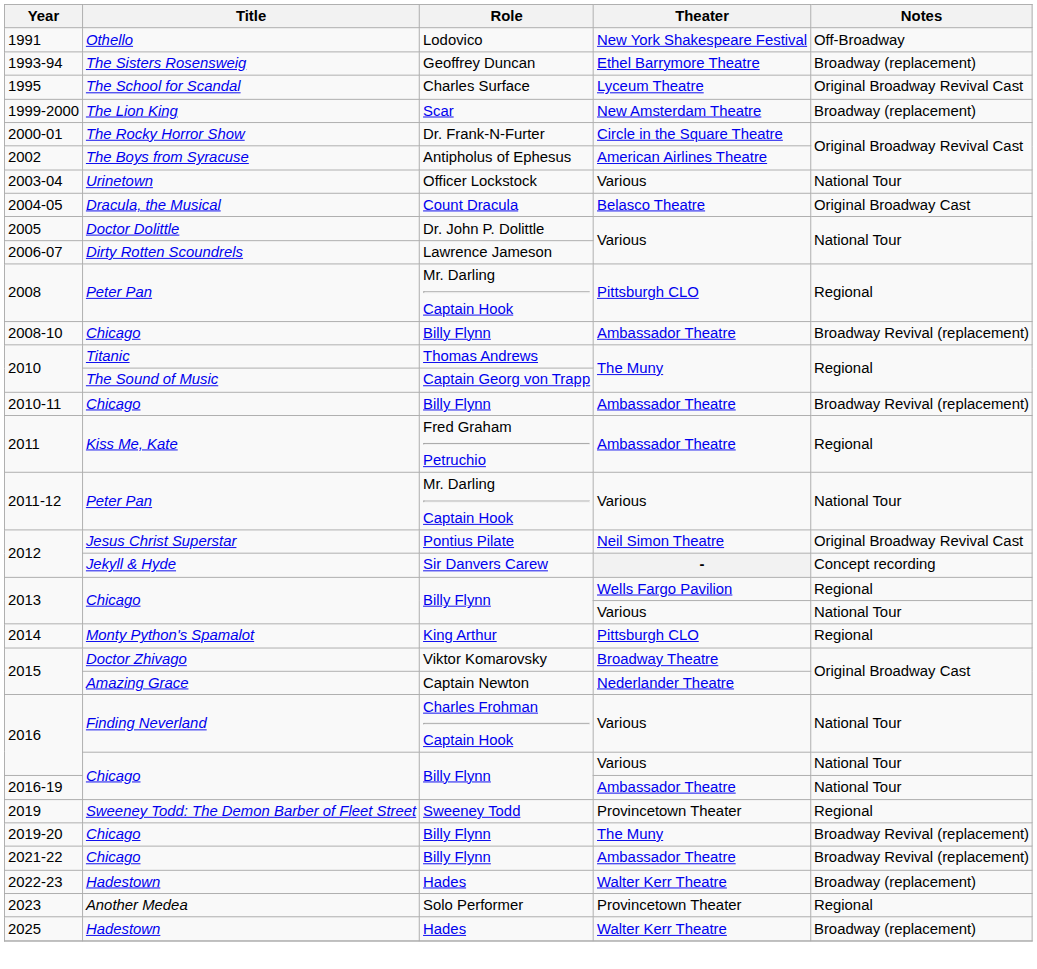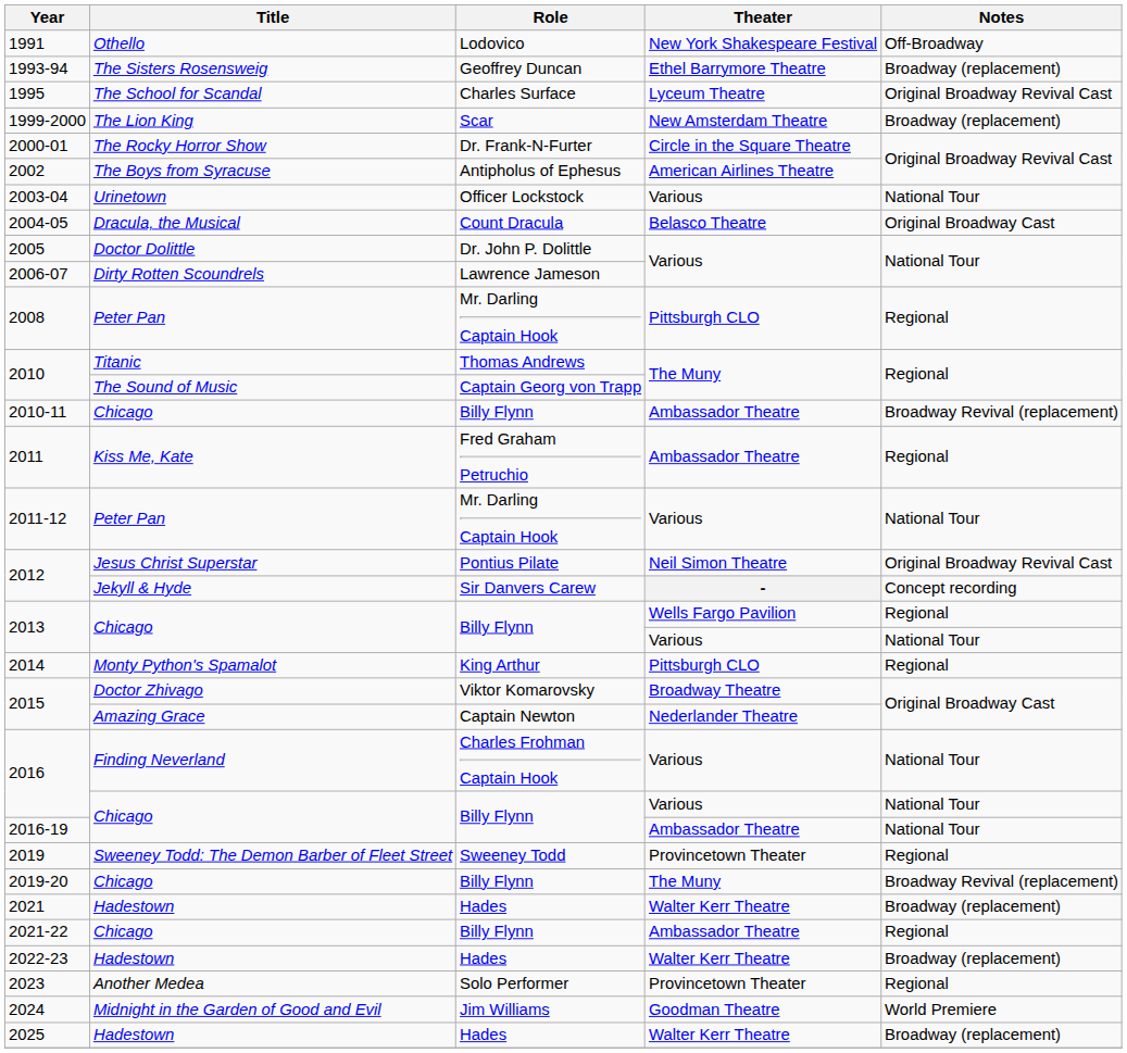 <table class="wikitable">
 <tr>
 <th>Year</th>
 <th>Title</th>
 <th>Role</th>
 <th>Theater</th>
 <th>Notes</th>
 </tr>
 <tr>
 <td>1991</td>
 <td><em><a href='#'>Othello</a></em></td>
 <td>Lodovico</td>
 <td><a href='#'>New York Shakespeare Festival</a></td>
 <td>Off-Broadway</td>
 </tr>
 <tr>
 <td>1993-94</td>
 <td><em><a href='#'>The Sisters Rosensweig</a></em></td>
 <td>Geoffrey Duncan</td>
 <td><a href='#'>Ethel Barrymore Theatre</a></td>
 <td>Broadway (replacement)</td>
 </tr>
 <tr>
 <td>1995</td>
 <td><em><a href='#'>The School for Scandal</a></em></td>
 <td>Charles Surface</td>
 <td><a href='#'>Lyceum Theatre</a></td>
 <td>Original Broadway Revival Cast</td>
 </tr>
 <tr>
 <td>1999-2000</td>
 <td><a href='#'><em>The Lion King</em></a></td>
 <td><a href='#'>Scar</a></td>
 <td><a href='#'>New Amsterdam Theatre</a></td>
 <td>Broadway (replacement)</td>
 </tr>
 <tr>
 <td>2000-01</td>
 <td><em><a href='#'>The Rocky Horror Show</a></em></td>
 <td>Dr. Frank-N-Furter</td>
 <td><a href='#'>Circle in the Square Theatre</a></td>
 <td rowspan=2>Original Broadway Revival Cast</td>
 </tr>
 <tr>
 <td>2002</td>
 <td><em><a href='#'>The Boys from Syracuse</a></em></td>
 <td>Antipholus of Ephesus</td>
 <td><a href='#'>American Airlines Theatre</a></td>
 </tr>
 <tr>
 <td>2003-04</td>
 <td><em><a href='#'>Urinetown</a></em></td>
 <td>Officer Lockstock</td>
 <td>Various</td>
 <td>National Tour</td>
 </tr>
 <tr>
 <td>2004-05</td>
 <td><em><a href='#'>Dracula, the Musical</a></em></td>
 <td><a href='#'>Count Dracula</a></td>
 <td><a href='#'>Belasco Theatre</a></td>
 <td>Original Broadway Cast</td>
 </tr>
 <tr>
 <td>2005</td>
 <td><em><a href='#'>Doctor Dolittle</a></em></td>
 <td>Dr. John P. Dolittle</td>
 <td rowspan="2">Various</td>
 <td rowspan="2">National Tour</td>
 </tr>
 <tr>
 <td>2006-07</td>
 <td><em><a href='#'>Dirty Rotten Scoundrels</a></em></td>
 <td>Lawrence Jameson</td>
 </tr>
 <tr>
 <td>2008</td>
 <td><em><a href='#'>Peter Pan</a></em></td>
 <td>Mr. Darling<hr><a href='#'>Captain Hook</a></td>
 <td><a href='#'>Pittsburgh CLO</a></td>
 <td>Regional</td>
-</tr>
-<tr>
-<td>2008-10</td>
-<td><em><a href='#'>Chicago</a></em></td>
-<td><a href='#'>Billy Flynn</a></td>
-<td><a href='#'>Ambassador Theatre</a></td>
-<td>Broadway Revival (replacement)</td>
 </tr>
 <tr>
 <td rowspan="2">2010</td>
 <td><em><a href='#'>Titanic</a></em></td>
 <td><a href='#'>Thomas Andrews</a></td>
 <td rowspan="2"><a href='#'>The Muny</a></td>
 <td rowspan="2">Regional</td>
 </tr>
 <tr>
 <td><em><a href='#'>The Sound of Music</a></em></td>
 <td><a href='#'>Captain Georg von Trapp</a></td>
 </tr>
 <tr>
 <td>2010-11</td>
 <td><em><a href='#'>Chicago</a></em></td>
 <td><a href='#'>Billy Flynn</a></td>
 <td><a href='#'>Ambassador Theatre</a></td>
 <td>Broadway Revival (replacement)</td>
 </tr>
 <tr>
 <td>2011</td>
 <td><em><a href='#'>Kiss Me, Kate</a></em></td>
 <td>Fred Graham<hr><a href='#'>Petruchio</a></td>
 <td><a href='#'>Ambassador Theatre</a></td>
 <td>Regional</td>
 </tr>
 <tr>
 <td>2011-12</td>
 <td><em><a href='#'>Peter Pan</a></em></td>
 <td>Mr. Darling<hr><a href='#'>Captain Hook</a></td>
 <td>Various</td>
 <td>National Tour</td>
 </tr>
 <tr>
 <td rowspan=2>2012</td>
 <td><em><a href='#'>Jesus Christ Superstar</a></em></td>
 <td><a href='#'>Pontius Pilate</a></td>
 <td><a href='#'>Neil Simon Theatre</a></td>
 <td>Original Broadway Revival Cast</td>
 </tr>
 <tr>
 <td><em><a href='#'>Jekyll & Hyde</a></em></td>
 <td><a href='#'>Sir Danvers Carew</a></td>
 <th>-</th>
 <td>Concept recording</td>
 </tr>
 <tr>
 <td rowspan="2">2013</td>
 <td rowspan="2"><em><a href='#'>Chicago</a></em></td>
 <td rowspan="2"><a href='#'>Billy Flynn</a></td>
 <td><a href='#'>Wells Fargo Pavilion</a></td>
 <td>Regional</td>
 </tr>
 <tr>
 <td>Various</td>
 <td>National Tour</td>
 </tr>
 <tr>
 <td>2014</td>
 <td><em><a href='#'>Monty Python's Spamalot</a></em></td>
 <td><a href='#'>King Arthur</a></td>
 <td><a href='#'>Pittsburgh CLO</a></td>
 <td>Regional</td>
 </tr>
 <tr>
 <td rowspan="2">2015</td>
 <td><em><a href='#'>Doctor Zhivago</a></em></td>
 <td>Viktor Komarovsky</td>
 <td><a href='#'>Broadway Theatre</a></td>
 <td rowspan="2">Original Broadway Cast</td>
 </tr>
 <tr>
 <td><em><a href='#'>Amazing Grace</a></em></td>
 <td>Captain Newton</td>
 <td><a href='#'>Nederlander Theatre</a></td>
 </tr>
 <tr>
 <td rowspan=2>2016</td>
 <td><em><a href='#'>Finding Neverland</a></em></td>
 <td><a href='#'>Charles Frohman</a><hr><a href='#'>Captain Hook</a></td>
 <td>Various</td>
 <td>National Tour</td>
 </tr>
 <tr>
 <td rowspan=2><em><a href='#'>Chicago</a></em></td>
 <td rowspan=2><a href='#'>Billy Flynn</a></td>
 <td>Various</td>
 <td>National Tour</td>
 </tr>
 <tr>
 <td>2016-19</td>
 <td><a href='#'>Ambassador Theatre</a></td>
 <td>National Tour</td>
 </tr>
 <tr>
 <td>2019</td>
 <td><em><a href='#'>Sweeney Todd: The Demon Barber of Fleet Street</a></em></td>
 <td><a href='#'>Sweeney Todd</a></td>
 <td>Provincetown Theater</td>
 <td>Regional</td>
 </tr>
 <tr>
 <td>2019-20</td>
 <td><em><a href='#'>Chicago</a></em></td>
 <td><a href='#'>Billy Flynn</a></td>
 <td><a href='#'>The Muny</a></td>
 <td>Broadway Revival (replacement)</td>
 </tr>
 <tr>
+<td>2021</td>
+<td><em><a href='#'>Hadestown</a></em></td>
+<td><a href='#'>Hades</a></td>
+<td><a href='#'>Walter Kerr Theatre</a></td>
+<td>Broadway (replacement)</td>
+</tr>
+<tr>
 <td>2021-22</td>
 <td><em><a href='#'>Chicago</a></em></td>
 <td><a href='#'>Billy Flynn</a></td>
 <td><a href='#'>Ambassador Theatre</a></td>
-<td>Broadway Revival (replacement)</td>
+<td>Regional</td>
 </tr>
 <tr>
 <td>2022-23</td>
 <td><em><a href='#'>Hadestown</a></em></td>
 <td><a href='#'>Hades</a></td>
 <td><a href='#'>Walter Kerr Theatre</a></td>
 <td>Broadway (replacement)</td>
 </tr>
 <tr>
 <td>2023</td>
 <td><em>Another Medea</em></td>
 <td>Solo Performer</td>
 <td>Provincetown Theater</td>
 <td>Regional</td>
 </tr>
 <tr>
+<td>2024</td>
+<td><em><a href='#'>Midnight in the Garden of Good and Evil</a></em></td>
+<td><a href='#'>Jim Williams</a></td>
+<td><a href='#'>Goodman Theatre</a></td>
+<td>World Premiere</td>
+</tr>
+<tr>
 <td>2025</td>
 <td><em><a href='#'>Hadestown</a></em></td>
 <td><a href='#'>Hades</a></td>
 <td><a href='#'>Walter Kerr Theatre</a></td>
 <td>Broadway (replacement)</td>
 </tr>
 <tr>
 </tr>
 </table>
